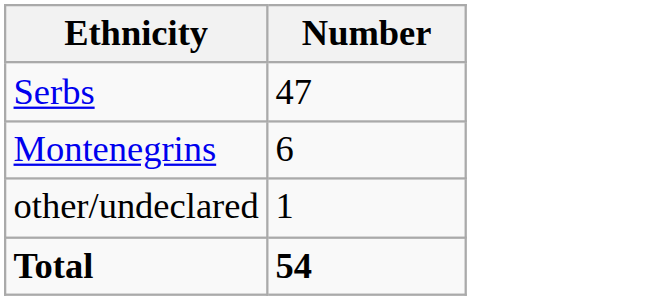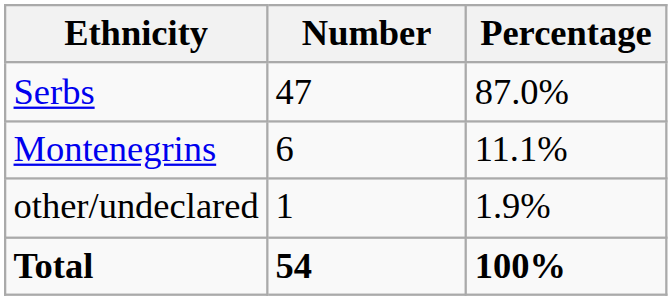 <table class="wikitable">
 <tr>
 <th width="100px">Ethnicity</th>
 <th width="80px">Number</th>
+<th width="80px">Percentage</th>
 </tr>
 <tr>
 <td><a href='#'>Serbs</a></td>
 <td>47</td>
+<td>87.0%</td>
 </tr>
 <tr>
 <td><a href='#'>Montenegrins</a></td>
 <td>6</td>
+<td>11.1%</td>
 </tr>
 <tr>
 <td>other/undeclared</td>
 <td>1</td>
+<td>1.9%</td>
 </tr>
 <tr>
 <td><strong>Total</strong></td>
 <td><strong>54</strong></td>
+<td><strong>100%</strong></td>
 </tr>
 </table>
